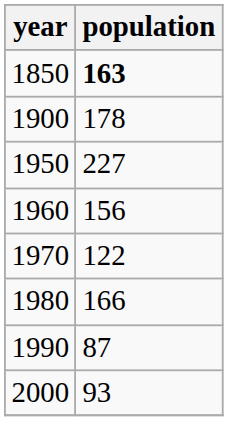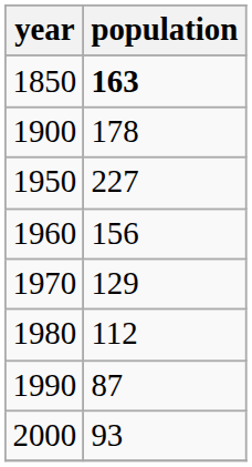 <table class="wikitable">
 <tr>
 <th>year</th>
 <th>population</th>
 </tr>
 <tr>
 <td>1850</td>
 <td><strong>163</strong></td>
 </tr>
 <tr>
 <td>1900</td>
 <td>178</td>
 </tr>
 <tr>
 <td>1950</td>
 <td>227</td>
 </tr>
 <tr>
 <td>1960</td>
 <td>156</td>
 </tr>
 <tr>
 <td>1970</td>
-<td>122</td>
+<td>129</td>
 </tr>
 <tr>
 <td>1980</td>
-<td>166</td>
+<td>112</td>
 </tr>
 <tr>
 <td>1990</td>
 <td>87</td>
 </tr>
 <tr>
 <td>2000</td>
 <td>93</td>
 </tr>
 <tr>
 </tr>
 </table>
